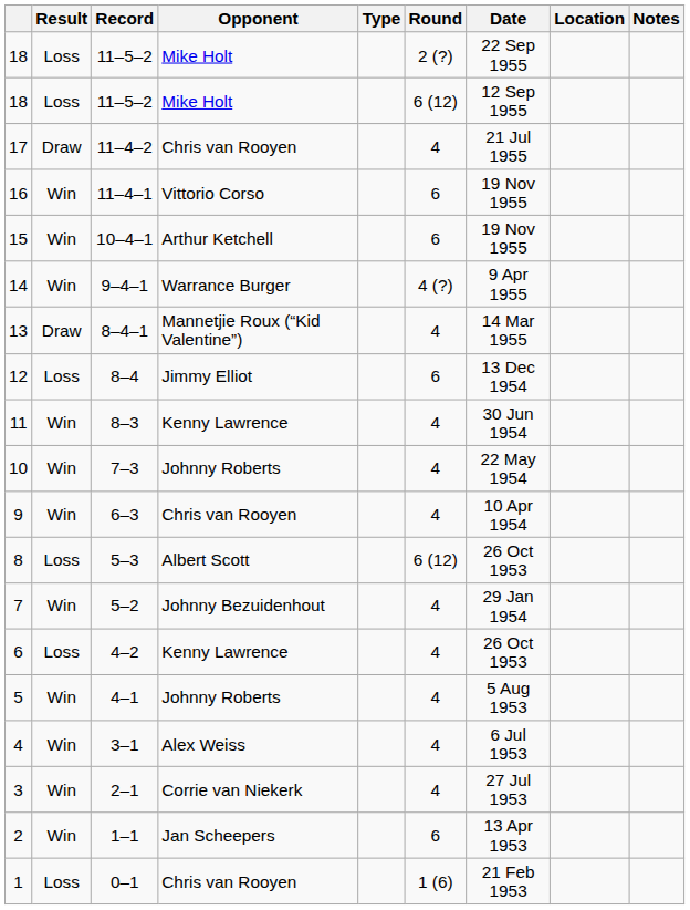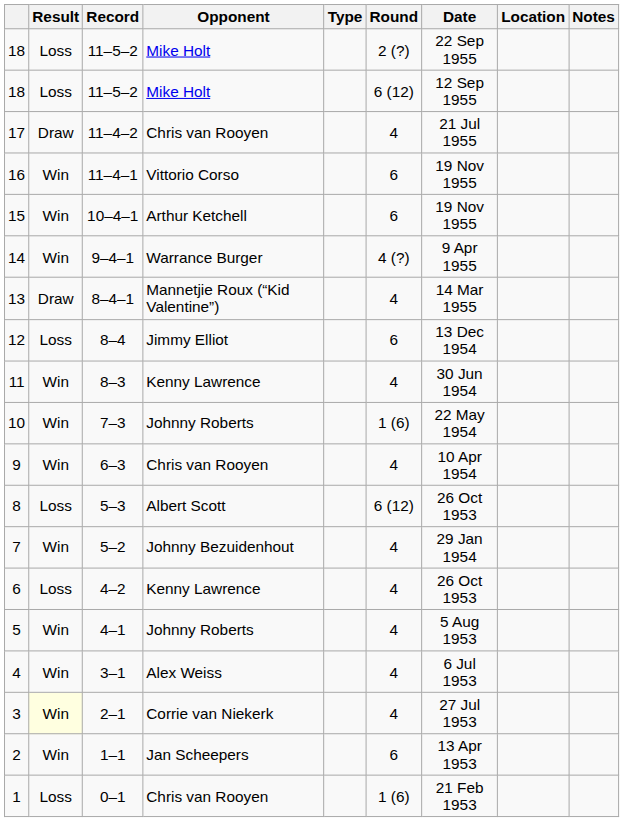 <table class="wikitable" style="text-align:center; font-size:95%">
 <tr>
 <th></th>
 <th>Result</th>
 <th>Record</th>
 <th>Opponent</th>
 <th>Type</th>
 <th>Round</th>
 <th>Date</th>
 <th>Location</th>
 <th>Notes</th>
 </tr>
 <tr>
 <td>18</td>
 <td>Loss</td>
 <td>11–5–2</td>
 <td style="text-align:left;"> <a href='#'>Mike Holt</a></td>
 <td></td>
 <td>2 (?)</td>
 <td>22 Sep 1955</td>
 <td style="text-align:left;"> </td>
 <td style="text-align:left;"></td>
 </tr>
 <tr>
 <td>18</td>
 <td>Loss</td>
 <td>11–5–2</td>
 <td style="text-align:left;"> <a href='#'>Mike Holt</a></td>
 <td></td>
 <td>6 (12)</td>
 <td>12 Sep 1955</td>
 <td style="text-align:left;"> </td>
 <td style="text-align:left;"></td>
 </tr>
 <tr>
 <td>17</td>
 <td>Draw</td>
 <td>11–4–2</td>
 <td style="text-align:left;"> Chris van Rooyen</td>
 <td></td>
 <td>4</td>
 <td>21 Jul 1955</td>
 <td style="text-align:left;"> </td>
 <td style="text-align:left;"></td>
 </tr>
 <tr>
 <td>16</td>
 <td>Win</td>
 <td>11–4–1</td>
 <td style="text-align:left;"> Vittorio Corso</td>
 <td></td>
 <td>6</td>
 <td>19 Nov 1955</td>
 <td style="text-align:left;"> </td>
 <td style="text-align:left;"></td>
 </tr>
 <tr>
 <td>15</td>
 <td>Win</td>
 <td>10–4–1</td>
 <td style="text-align:left;"> Arthur Ketchell</td>
 <td></td>
 <td>6</td>
 <td>19 Nov 1955</td>
 <td style="text-align:left;"> </td>
 <td style="text-align:left;"></td>
 </tr>
 <tr>
 <td>14</td>
 <td>Win</td>
 <td>9–4–1</td>
 <td style="text-align:left;"> Warrance Burger</td>
 <td></td>
 <td>4 (?)</td>
 <td>9 Apr 1955</td>
 <td style="text-align:left;"> </td>
 <td style="text-align:left;"></td>
 </tr>
 <tr>
 <td>13</td>
 <td>Draw</td>
 <td>8–4–1</td>
 <td style="text-align:left;"> Mannetjie Roux (“Kid Valentine”)</td>
 <td></td>
 <td>4</td>
 <td>14 Mar 1955</td>
 <td style="text-align:left;"> </td>
 <td style="text-align:left;"></td>
 </tr>
 <tr>
 <td>12</td>
 <td>Loss</td>
 <td>8–4</td>
 <td style="text-align:left;"> Jimmy Elliot</td>
 <td></td>
 <td>6</td>
 <td>13 Dec 1954</td>
 <td style="text-align:left;"> </td>
 <td style="text-align:left;"></td>
 </tr>
 <tr>
 <td>11</td>
 <td>Win</td>
 <td>8–3</td>
 <td style="text-align:left;"> Kenny Lawrence</td>
 <td></td>
 <td>4</td>
 <td>30 Jun 1954</td>
 <td style="text-align:left;"> </td>
 <td style="text-align:left;"></td>
 </tr>
 <tr>
 <td>10</td>
 <td>Win</td>
 <td>7–3</td>
 <td style="text-align:left;"> Johnny Roberts</td>
 <td></td>
-<td>4</td>
+<td>1 (6)</td>
 <td>22 May 1954</td>
 <td style="text-align:left;"> </td>
 <td style="text-align:left;"></td>
 </tr>
 <tr>
 <td>9</td>
 <td>Win</td>
 <td>6–3</td>
 <td style="text-align:left;"> Chris van Rooyen</td>
 <td></td>
 <td>4</td>
 <td>10 Apr 1954</td>
 <td style="text-align:left;"> </td>
 <td style="text-align:left;"></td>
 </tr>
 <tr>
 <td>8</td>
 <td>Loss</td>
 <td>5–3</td>
 <td style="text-align:left;"> Albert Scott</td>
 <td></td>
 <td>6 (12)</td>
 <td>26 Oct 1953</td>
 <td style="text-align:left;"> </td>
 <td style="text-align:left;"></td>
 </tr>
 <tr>
 <td>7</td>
 <td>Win</td>
 <td>5–2</td>
 <td style="text-align:left;"> Johnny Bezuidenhout</td>
 <td></td>
 <td>4</td>
 <td>29 Jan 1954</td>
 <td style="text-align:left;"> </td>
 <td style="text-align:left;"></td>
 </tr>
 <tr>
 <td>6</td>
 <td>Loss</td>
 <td>4–2</td>
 <td style="text-align:left;"> Kenny Lawrence</td>
 <td></td>
 <td>4</td>
 <td>26 Oct 1953</td>
 <td style="text-align:left;"> </td>
 <td style="text-align:left;"></td>
 </tr>
 <tr>
 <td>5</td>
 <td>Win</td>
 <td>4–1</td>
 <td style="text-align:left;"> Johnny Roberts</td>
 <td></td>
 <td>4</td>
 <td>5 Aug 1953</td>
 <td style="text-align:left;"> </td>
 <td style="text-align:left;"></td>
 </tr>
 <tr>
 <td>4</td>
 <td>Win</td>
 <td>3–1</td>
 <td style="text-align:left;"> Alex Weiss</td>
 <td></td>
 <td>4</td>
 <td>6 Jul 1953</td>
 <td style="text-align:left;"> </td>
 <td style="text-align:left;"></td>
 </tr>
 <tr>
 <td>3</td>
-<td>Win</td>
+<td style="background: lightyellow;">Win</td>
 <td>2–1</td>
 <td style="text-align:left;"> Corrie van Niekerk</td>
 <td></td>
 <td>4</td>
 <td>27 Jul 1953</td>
 <td style="text-align:left;"> </td>
 <td style="text-align:left;"></td>
 </tr>
 <tr>
 <td>2</td>
 <td>Win</td>
 <td>1–1</td>
 <td style="text-align:left;"> Jan Scheepers</td>
 <td></td>
 <td>6</td>
 <td>13 Apr 1953</td>
 <td style="text-align:left;"> </td>
 <td style="text-align:left;"></td>
 </tr>
 <tr>
 <td>1</td>
 <td>Loss</td>
 <td>0–1</td>
 <td style="text-align:left;"> Chris van Rooyen</td>
 <td></td>
 <td>1 (6)</td>
 <td>21 Feb 1953</td>
 <td style="text-align:left;"> </td>
 <td style="text-align:left;"></td>
 </tr>
 </table>
